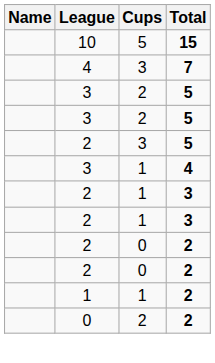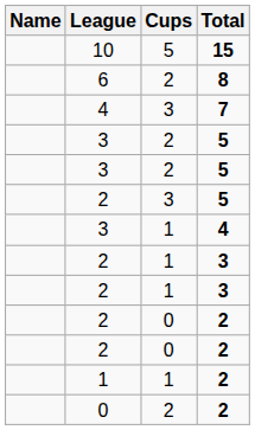 <table class="wikitable sortable" style="text-align:center; font-size:95%">
 <tr>
 <th>Name</th>
 <th>League</th>
 <th>Cups</th>
 <th>Total</th>
 </tr>
 <tr>
 <td></td>
 <td>10</td>
 <td>5</td>
 <td> <strong>15</strong></td>
+</tr>
+<tr>
+<td></td>
+<td>6</td>
+<td>2</td>
+<td> <strong>8</strong></td>
 </tr>
 <tr>
 <td></td>
 <td>4</td>
 <td>3</td>
 <td> <strong>7</strong></td>
 </tr>
 <tr>
 <td></td>
 <td>3</td>
 <td>2</td>
 <td> <strong>5</strong></td>
 </tr>
 <tr>
 <td></td>
 <td>3</td>
 <td>2</td>
 <td> <strong>5</strong></td>
 </tr>
 <tr>
 <td></td>
 <td>2</td>
 <td>3</td>
 <td> <strong>5</strong></td>
 </tr>
 <tr>
 <td></td>
 <td>3</td>
 <td>1</td>
 <td> <strong>4</strong></td>
 </tr>
 <tr>
 <td></td>
 <td>2</td>
 <td>1</td>
 <td> <strong>3</strong></td>
 </tr>
 <tr>
 <td></td>
 <td>2</td>
 <td>1</td>
 <td> <strong>3</strong></td>
 </tr>
 <tr>
 <td></td>
 <td>2</td>
 <td>0</td>
 <td> <strong>2</strong></td>
 </tr>
 <tr>
 <td></td>
 <td>2</td>
 <td>0</td>
 <td> <strong>2</strong></td>
 </tr>
 <tr>
 <td></td>
 <td>1</td>
 <td>1</td>
 <td> <strong>2</strong></td>
 </tr>
 <tr>
 <td></td>
 <td>0</td>
 <td>2</td>
 <td> <strong>2</strong></td>
 </tr>
 </table>
